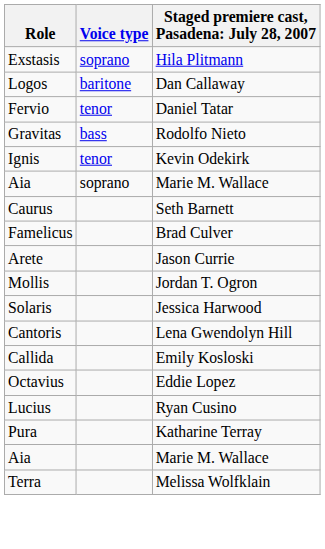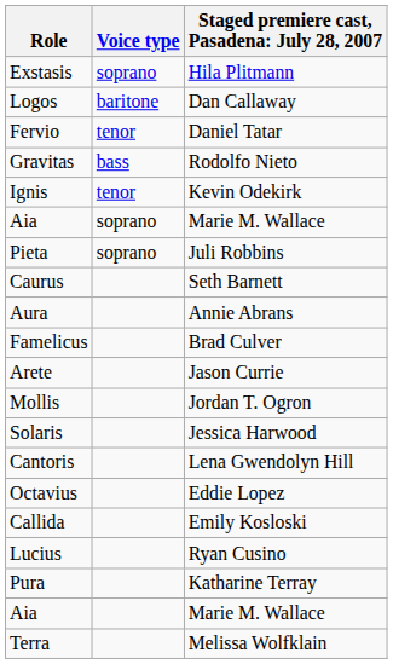 <table class="wikitable">
 <tr>
 <th valign=bottom>Role</th>
 <th valign=bottom><a href='#'>Voice type</a></th>
 <th>Staged premiere cast,<br>Pasadena: July 28, 2007</th>
 </tr>
 <tr>
 <td>Exstasis</td>
 <td><a href='#'>soprano</a></td>
 <td><a href='#'>Hila Plitmann</a></td>
 </tr>
 <tr>
 <td>Logos</td>
 <td><a href='#'>baritone</a></td>
 <td>Dan Callaway</td>
 </tr>
 <tr>
 <td>Fervio</td>
 <td><a href='#'>tenor</a></td>
 <td>Daniel Tatar</td>
 </tr>
 <tr>
 <td>Gravitas</td>
 <td><a href='#'>bass</a></td>
 <td>Rodolfo Nieto</td>
 </tr>
 <tr>
 <td>Ignis</td>
 <td><a href='#'>tenor</a></td>
 <td>Kevin Odekirk</td>
 </tr>
 <tr>
 <td>Aia</td>
 <td>soprano</td>
 <td>Marie M. Wallace</td>
 </tr>
 <tr>
+<td>Pieta</td>
+<td>soprano</td>
+<td>Juli Robbins</td>
+</tr>
+<tr>
 <td>Caurus</td>
 <td></td>
 <td>Seth Barnett</td>
+</tr>
+<tr>
+<td>Aura</td>
+<td></td>
+<td>Annie Abrans</td>
 </tr>
 <tr>
 <td>Famelicus</td>
 <td></td>
 <td>Brad Culver</td>
 </tr>
 <tr>
 <td>Arete</td>
 <td></td>
 <td>Jason Currie</td>
 </tr>
 <tr>
 <td>Mollis</td>
 <td></td>
 <td>Jordan T. Ogron</td>
 </tr>
 <tr>
 <td>Solaris</td>
 <td></td>
 <td>Jessica Harwood</td>
 </tr>
 <tr>
 <td>Cantoris</td>
 <td></td>
 <td>Lena Gwendolyn Hill</td>
 </tr>
 <tr>
+<td>Octavius</td>
+<td></td>
+<td>Eddie Lopez</td>
+</tr>
+<tr>
 <td>Callida</td>
 <td></td>
 <td>Emily Kosloski</td>
-</tr>
-<tr>
-<td>Octavius</td>
-<td></td>
-<td>Eddie Lopez</td>
 </tr>
 <tr>
 <td>Lucius</td>
 <td></td>
 <td>Ryan Cusino</td>
 </tr>
 <tr>
 <td>Pura</td>
 <td></td>
 <td>Katharine Terray</td>
 </tr>
 <tr>
 <td>Aia</td>
 <td></td>
 <td>Marie M. Wallace</td>
 </tr>
 <tr>
 <td>Terra</td>
 <td></td>
 <td>Melissa Wolfklain</td>
 </tr>
 </table>
